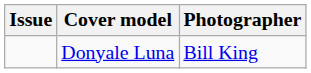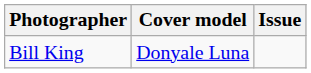 <table class="sortable wikitable">
 <tr>
+<th>Photographer</th>
+<th>Cover model</th>
 <th>Issue</th>
-<th>Cover model</th>
-<th>Photographer</th>
 </tr>
 <tr>
+<td><a href='#'>Bill King</a></td>
+<td><a href='#'>Donyale Luna</a></td>
 <td></td>
-<td><a href='#'>Donyale Luna</a></td>
-<td><a href='#'>Bill King</a></td>
 </tr>
 </table>
